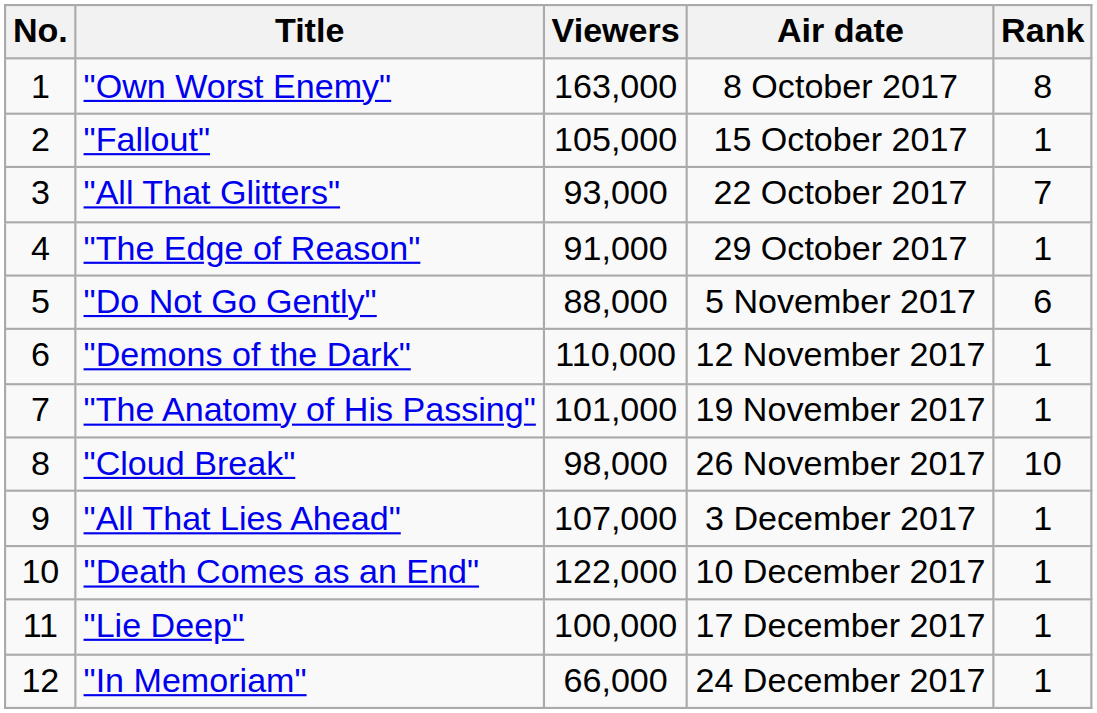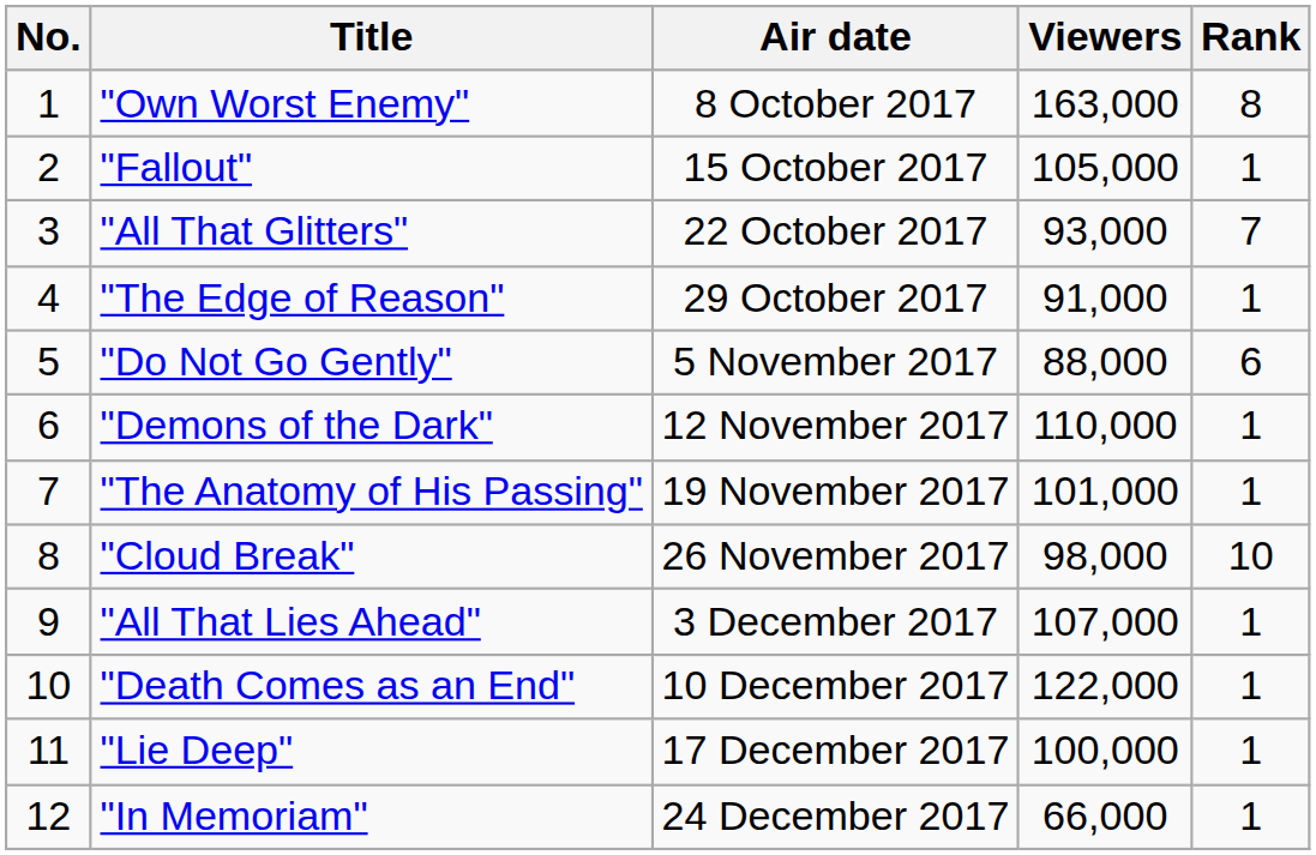 <table class="wikitable sortable">
 <tr>
 <th>No.</th>
 <th>Title</th>
+<th>Air date</th>
 <th>Viewers</th>
-<th>Air date</th>
 <th>Rank</th>
 </tr>
 <tr align=center>
 <td>1</td>
 <td align=left><a href='#'>"Own Worst Enemy"</a></td>
+<td>8 October 2017</td>
 <td>163,000</td>
-<td>8 October 2017</td>
 <td>8</td>
 </tr>
 <tr align=center>
 <td>2</td>
 <td align=left><a href='#'>"Fallout"</a></td>
+<td>15 October 2017</td>
 <td>105,000</td>
-<td>15 October 2017</td>
 <td>1</td>
 </tr>
 <tr align=center>
 <td>3</td>
 <td align=left><a href='#'>"All That Glitters"</a></td>
+<td>22 October 2017</td>
 <td>93,000</td>
-<td>22 October 2017</td>
 <td>7</td>
 </tr>
 <tr align=center>
 <td>4</td>
 <td align=left><a href='#'>"The Edge of Reason"</a></td>
+<td>29 October 2017</td>
 <td>91,000</td>
-<td>29 October 2017</td>
 <td>1</td>
 </tr>
 <tr align=center>
 <td>5</td>
 <td align=left><a href='#'>"Do Not Go Gently"</a></td>
+<td>5 November 2017</td>
 <td>88,000</td>
-<td>5 November 2017</td>
 <td>6</td>
 </tr>
 <tr align=center>
 <td>6</td>
 <td align=left><a href='#'>"Demons of the Dark"</a></td>
+<td>12 November 2017</td>
 <td>110,000</td>
-<td>12 November 2017</td>
 <td>1</td>
 </tr>
 <tr align=center>
 <td>7</td>
 <td align=left><a href='#'>"The Anatomy of His Passing"</a></td>
+<td>19 November 2017</td>
 <td>101,000</td>
-<td>19 November 2017</td>
 <td>1</td>
 </tr>
 <tr align=center>
 <td>8</td>
 <td align=left><a href='#'>"Cloud Break"</a></td>
+<td>26 November 2017</td>
 <td>98,000</td>
-<td>26 November 2017</td>
 <td>10</td>
 </tr>
 <tr align=center>
 <td>9</td>
 <td align=left><a href='#'>"All That Lies Ahead"</a></td>
+<td>3 December 2017</td>
 <td>107,000</td>
-<td>3 December 2017</td>
 <td>1</td>
 </tr>
 <tr align=center>
 <td>10</td>
 <td align=left><a href='#'>"Death Comes as an End"</a></td>
+<td>10 December 2017</td>
 <td>122,000</td>
-<td>10 December 2017</td>
 <td>1</td>
 </tr>
 <tr align=center>
 <td>11</td>
 <td align=left><a href='#'>"Lie Deep"</a></td>
+<td>17 December 2017</td>
 <td>100,000</td>
-<td>17 December 2017</td>
 <td>1</td>
 </tr>
 <tr align=center>
 <td>12</td>
 <td align=left><a href='#'>"In Memoriam"</a></td>
+<td>24 December 2017</td>
 <td>66,000</td>
-<td>24 December 2017</td>
 <td>1</td>
 </tr>
 </table>
